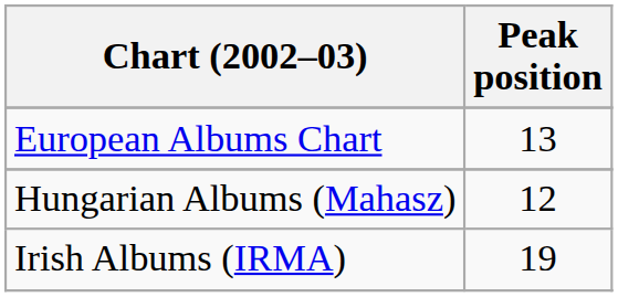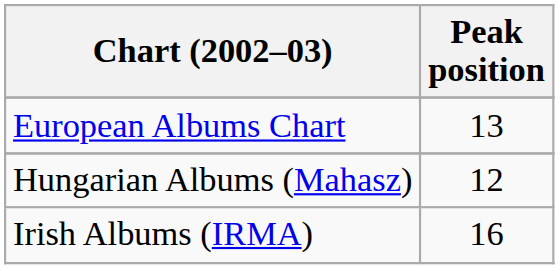 <table class="wikitable sortable">
 <tr>
 <th scope="col">Chart (2002–03)</th>
 <th scope="col">Peak<br>position</th>
 </tr>
 <tr>
 </tr>
 <tr>
 </tr>
 <tr>
 </tr>
 <tr>
 <td><a href='#'>European Albums Chart</a></td>
 <td style="text-align:center;">13</td>
 </tr>
 <tr>
 </tr>
 <tr>
 <td>Hungarian Albums (<a href='#'>Mahasz</a>)</td>
 <td style="text-align:center;">12</td>
 </tr>
 <tr>
 <td>Irish Albums (<a href='#'>IRMA</a>)</td>
-<td style="text-align:center;">19</td>
+<td style="text-align:center;">16</td>
 </tr>
 <tr>
 </tr>
 <tr>
 </tr>
 <tr>
 </tr>
 <tr>
 </tr>
 <tr>
 </tr>
 <tr>
 </tr>
 </table>
